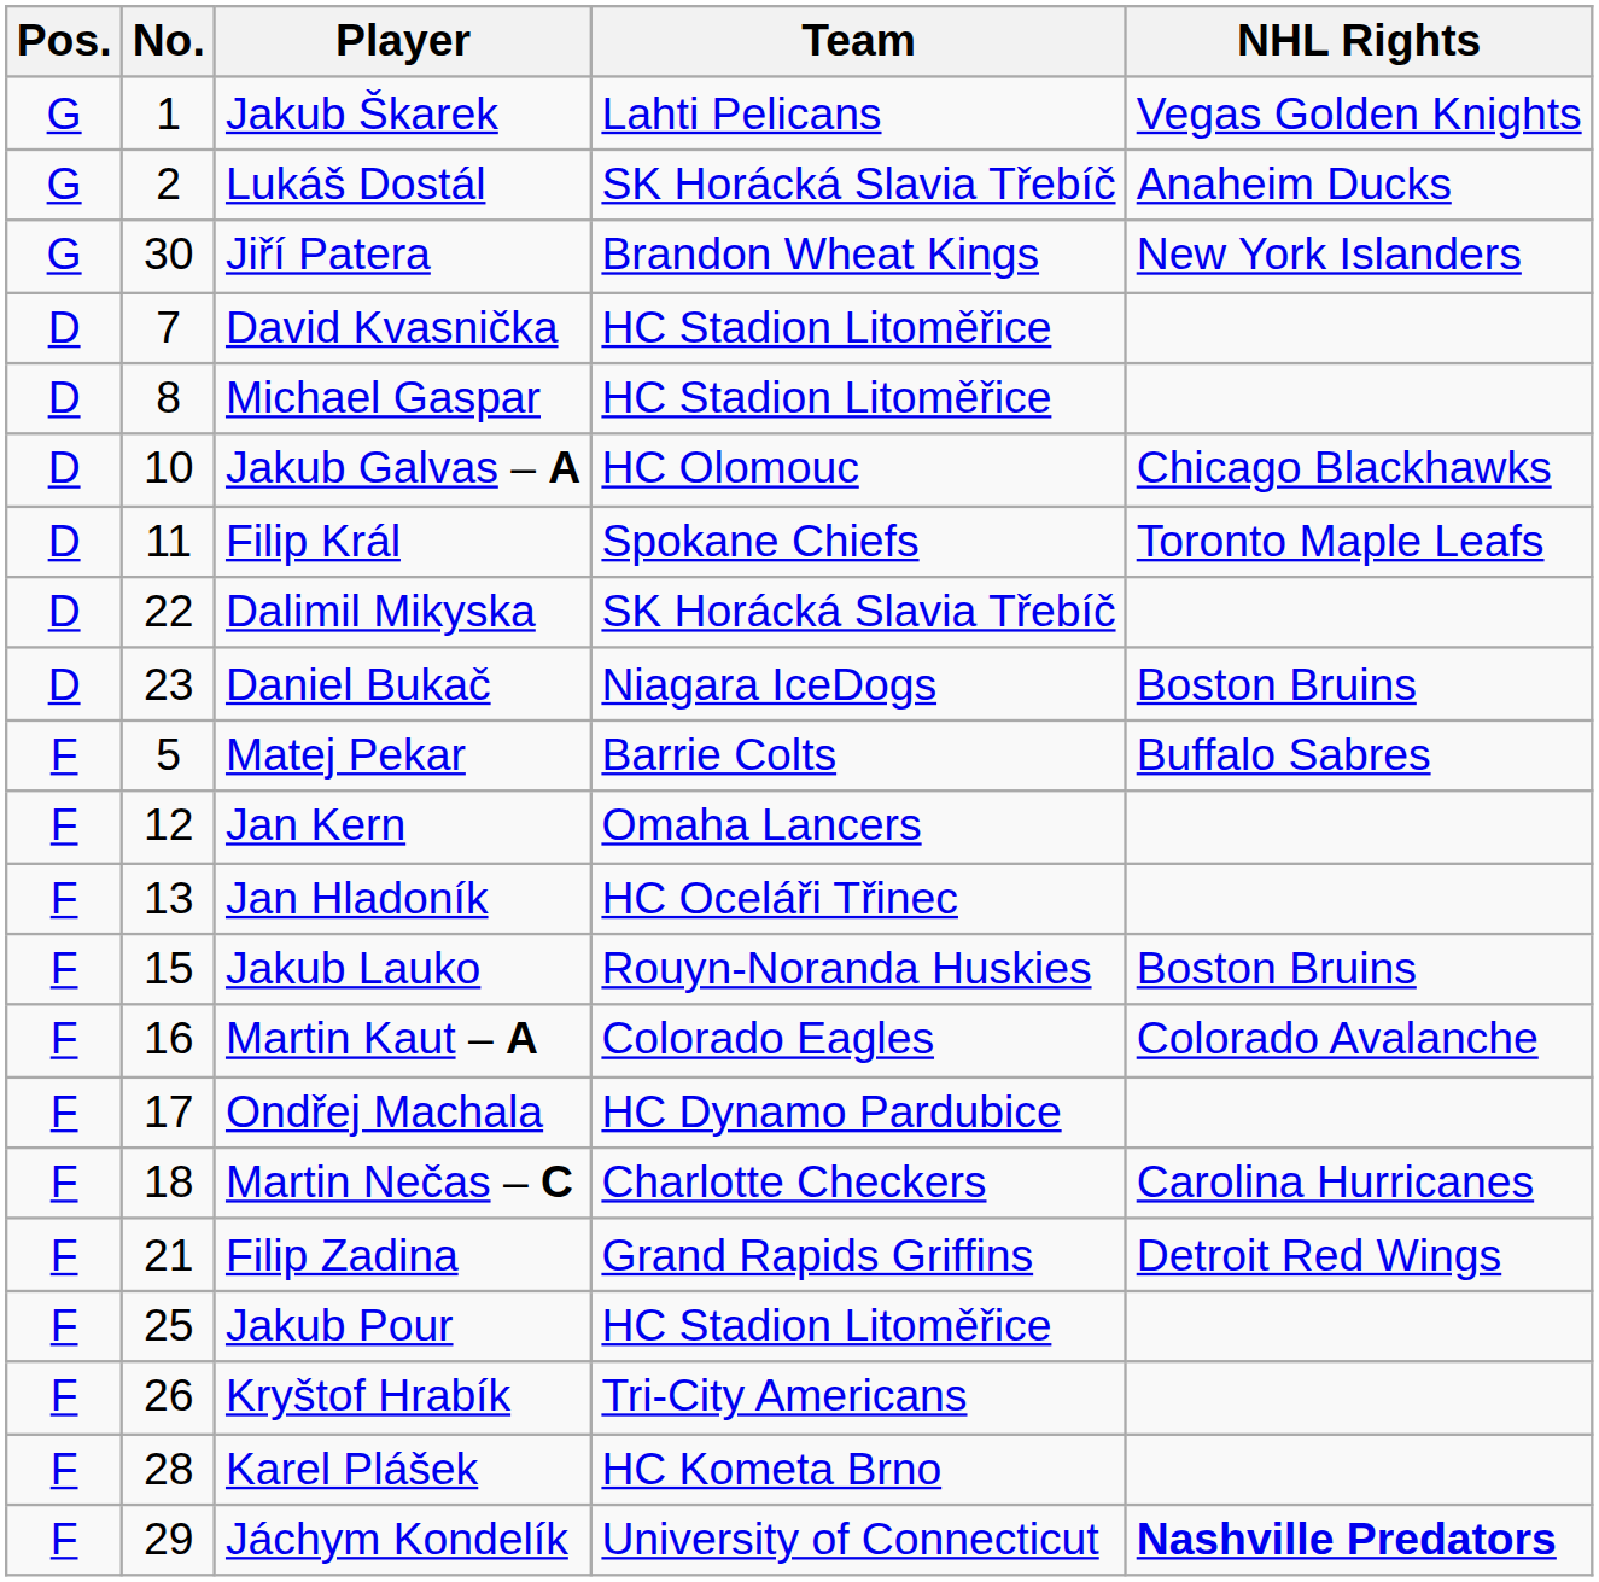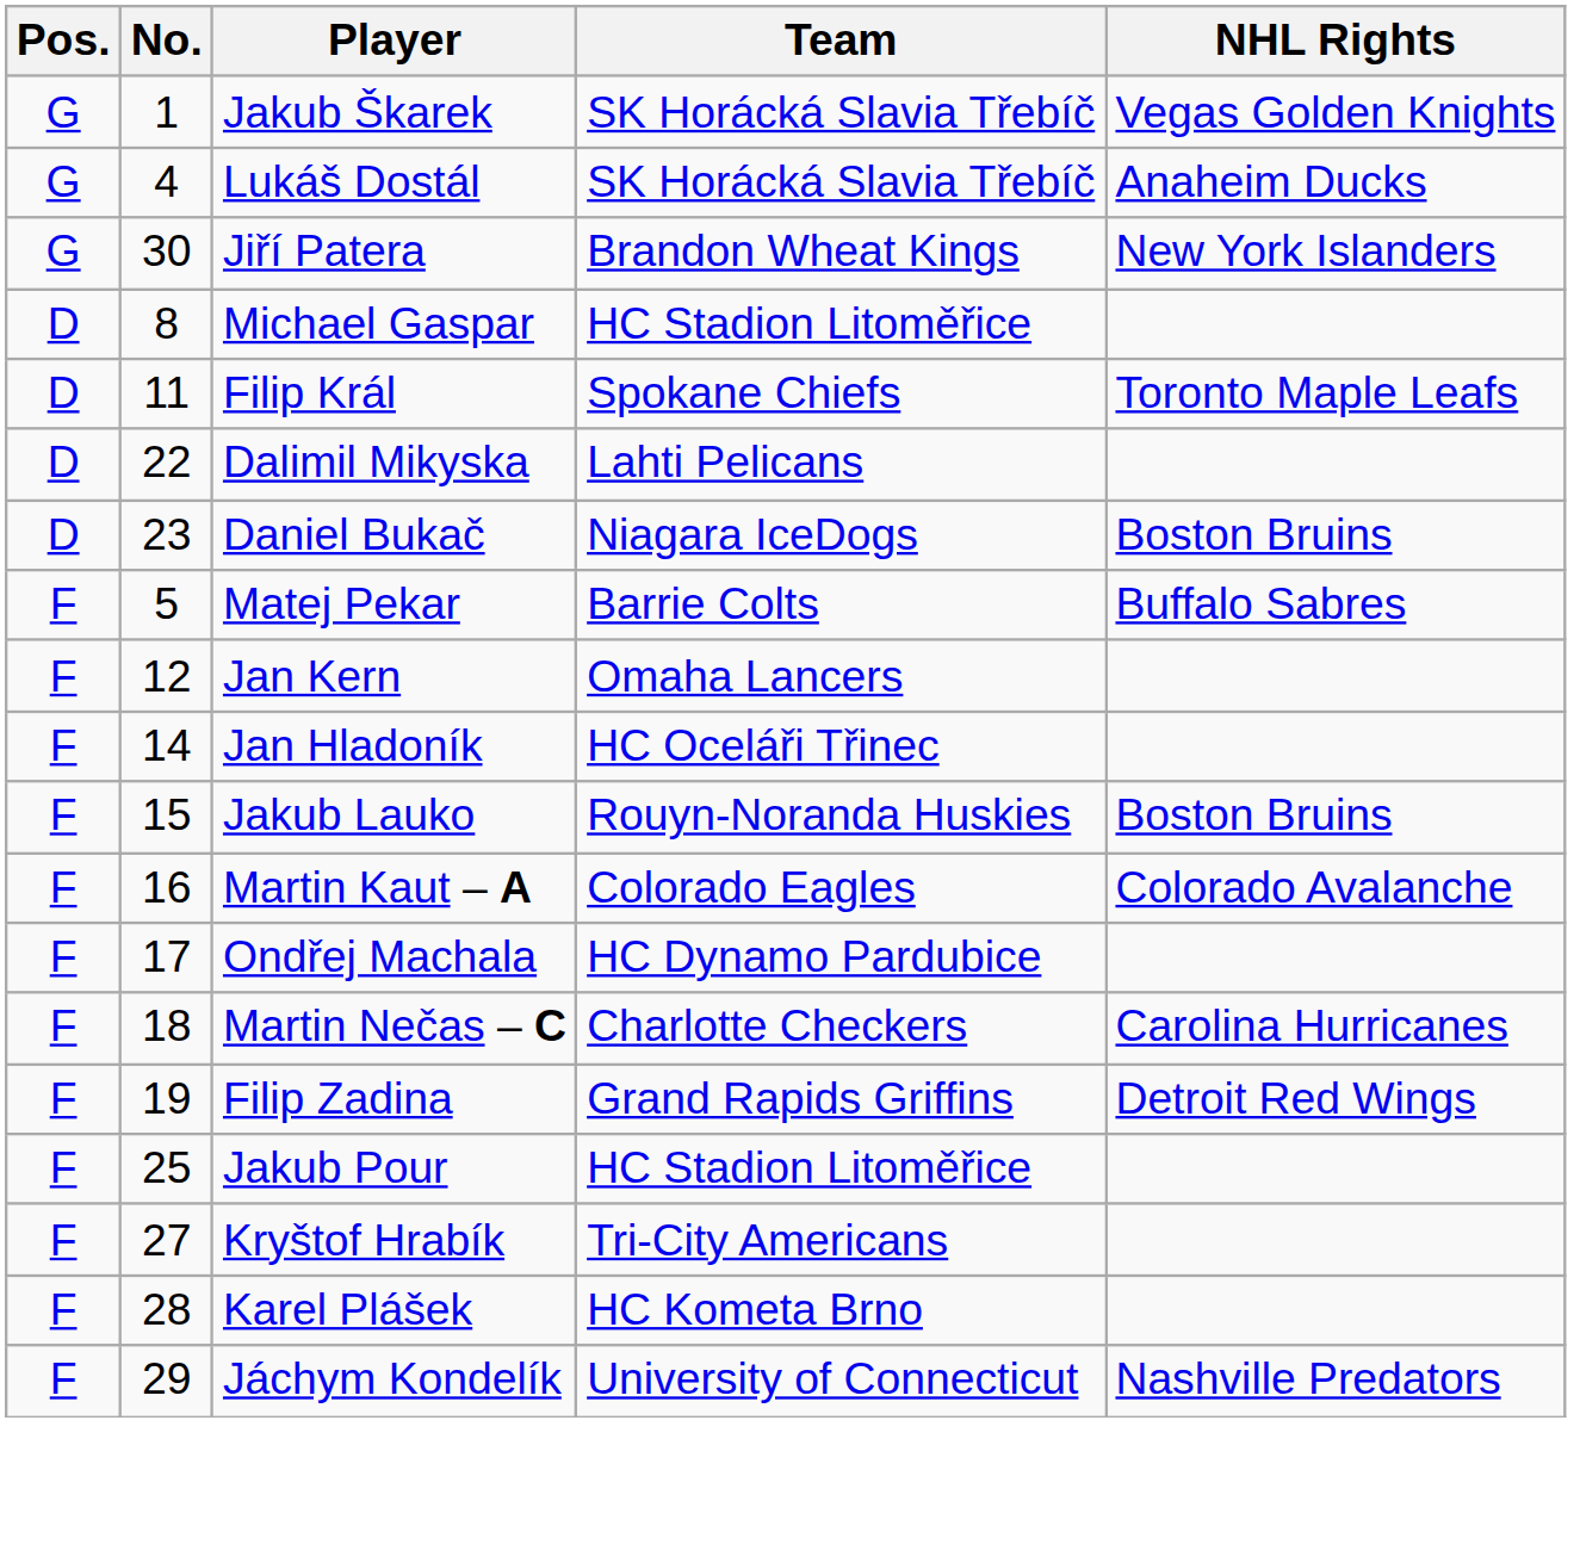 <table class="wikitable sortable">
 <tr>
 <th>Pos.</th>
 <th>No.</th>
 <th>Player</th>
 <th>Team</th>
 <th>NHL Rights</th>
 </tr>
 <tr>
 <td style="text-align:center;"><a href='#'>G</a></td>
 <td style="text-align:center;">1</td>
 <td><a href='#'>Jakub Škarek</a></td>
-<td> <a href='#'>Lahti Pelicans</a></td>
+<td> <a href='#'>SK Horácká Slavia Třebíč</a></td>
 <td><a href='#'>Vegas Golden Knights</a></td>
 </tr>
 <tr>
 <td style="text-align:center;"><a href='#'>G</a></td>
-<td style="text-align:center;">2</td>
+<td style="text-align:center;">4</td>
 <td><a href='#'>Lukáš Dostál</a></td>
 <td> <a href='#'>SK Horácká Slavia Třebíč</a></td>
 <td><a href='#'>Anaheim Ducks</a></td>
 </tr>
 <tr>
 <td style="text-align:center;"><a href='#'>G</a></td>
 <td style="text-align:center;">30</td>
 <td><a href='#'>Jiří Patera</a></td>
 <td> <a href='#'>Brandon Wheat Kings</a></td>
 <td><a href='#'>New York Islanders</a></td>
 </tr>
 <tr>
 <td style="text-align:center;"><a href='#'>D</a></td>
-<td style="text-align:center;">7</td>
-<td><a href='#'>David Kvasnička</a></td>
-<td> <a href='#'>HC Stadion Litoměřice</a></td>
-<td></td>
-</tr>
-<tr>
-<td style="text-align:center;"><a href='#'>D</a></td>
 <td style="text-align:center;">8</td>
 <td><a href='#'>Michael Gaspar</a></td>
 <td> <a href='#'>HC Stadion Litoměřice</a></td>
 <td></td>
-</tr>
-<tr>
-<td style="text-align:center;"><a href='#'>D</a></td>
-<td style="text-align:center;">10</td>
-<td><a href='#'>Jakub Galvas</a> – <strong>A</strong></td>
-<td> <a href='#'>HC Olomouc</a></td>
-<td><a href='#'>Chicago Blackhawks</a></td>
 </tr>
 <tr>
 <td style="text-align:center;"><a href='#'>D</a></td>
 <td style="text-align:center;">11</td>
 <td><a href='#'>Filip Král</a></td>
 <td> <a href='#'>Spokane Chiefs</a></td>
 <td><a href='#'>Toronto Maple Leafs</a></td>
 </tr>
 <tr>
 <td style="text-align:center;"><a href='#'>D</a></td>
 <td style="text-align:center;">22</td>
 <td><a href='#'>Dalimil Mikyska</a></td>
-<td> <a href='#'>SK Horácká Slavia Třebíč</a></td>
+<td> <a href='#'>Lahti Pelicans</a></td>
 <td></td>
 </tr>
 <tr>
 <td style="text-align:center;"><a href='#'>D</a></td>
 <td style="text-align:center;">23</td>
 <td><a href='#'>Daniel Bukač</a></td>
 <td> <a href='#'>Niagara IceDogs</a></td>
 <td><a href='#'>Boston Bruins</a></td>
 </tr>
 <tr>
 <td style="text-align:center;"><a href='#'>F</a></td>
 <td style="text-align:center;">5</td>
 <td><a href='#'>Matej Pekar</a></td>
 <td> <a href='#'>Barrie Colts</a></td>
 <td><a href='#'>Buffalo Sabres</a></td>
 </tr>
 <tr>
 <td style="text-align:center;"><a href='#'>F</a></td>
 <td style="text-align:center;">12</td>
 <td><a href='#'>Jan Kern</a></td>
 <td> <a href='#'>Omaha Lancers</a></td>
 <td></td>
 </tr>
 <tr>
 <td style="text-align:center;"><a href='#'>F</a></td>
-<td style="text-align:center;">13</td>
+<td style="text-align:center;">14</td>
 <td><a href='#'>Jan Hladoník</a></td>
 <td> <a href='#'>HC Oceláři Třinec</a></td>
 <td></td>
 </tr>
 <tr>
 <td style="text-align:center;"><a href='#'>F</a></td>
 <td style="text-align:center;">15</td>
 <td><a href='#'>Jakub Lauko</a></td>
 <td> <a href='#'>Rouyn-Noranda Huskies</a></td>
 <td><a href='#'>Boston Bruins</a></td>
 </tr>
 <tr>
 <td style="text-align:center;"><a href='#'>F</a></td>
 <td style="text-align:center;">16</td>
 <td><a href='#'>Martin Kaut</a> – <strong>A</strong></td>
 <td> <a href='#'>Colorado Eagles</a></td>
 <td><a href='#'>Colorado Avalanche</a></td>
 </tr>
 <tr>
 <td style="text-align:center;"><a href='#'>F</a></td>
 <td style="text-align:center;">17</td>
 <td><a href='#'>Ondřej Machala</a></td>
 <td> <a href='#'>HC Dynamo Pardubice</a></td>
 <td></td>
 </tr>
 <tr>
 <td style="text-align:center;"><a href='#'>F</a></td>
 <td style="text-align:center;">18</td>
 <td><a href='#'>Martin Nečas</a> – <strong>C</strong></td>
 <td> <a href='#'>Charlotte Checkers</a></td>
 <td><a href='#'>Carolina Hurricanes</a></td>
 </tr>
 <tr>
 <td style="text-align:center;"><a href='#'>F</a></td>
-<td style="text-align:center;">21</td>
+<td style="text-align:center;">19</td>
 <td><a href='#'>Filip Zadina</a></td>
 <td> <a href='#'>Grand Rapids Griffins</a></td>
 <td><a href='#'>Detroit Red Wings</a></td>
 </tr>
 <tr>
 <td style="text-align:center;"><a href='#'>F</a></td>
 <td style="text-align:center;">25</td>
 <td><a href='#'>Jakub Pour</a></td>
 <td> <a href='#'>HC Stadion Litoměřice</a></td>
 <td></td>
 </tr>
 <tr>
 <td style="text-align:center;"><a href='#'>F</a></td>
-<td style="text-align:center;">26</td>
+<td style="text-align:center;">27</td>
 <td><a href='#'>Kryštof Hrabík</a></td>
 <td> <a href='#'>Tri-City Americans</a></td>
 <td></td>
 </tr>
 <tr>
 <td style="text-align:center;"><a href='#'>F</a></td>
 <td style="text-align:center;">28</td>
 <td><a href='#'>Karel Plášek</a></td>
 <td> <a href='#'>HC Kometa Brno</a></td>
 <td></td>
 </tr>
 <tr>
 <td style="text-align:center;"><a href='#'>F</a></td>
 <td style="text-align:center;">29</td>
 <td><a href='#'>Jáchym Kondelík</a></td>
 <td> <a href='#'>University of Connecticut</a></td>
-<td><strong><a href='#'>Nashville Predators</a></strong></td>
+<td><a href='#'>Nashville Predators</a></td>
 </tr>
 </table>
